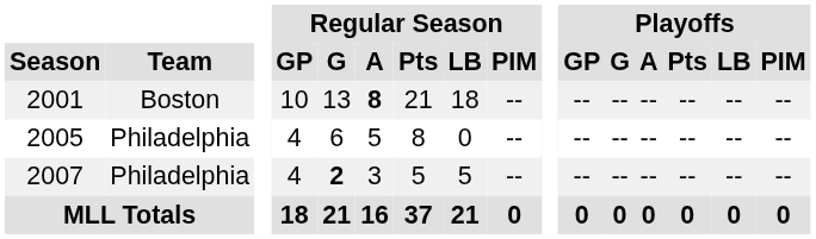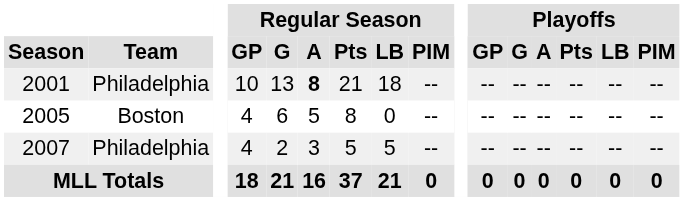 <table BORDER="0" CELLPADDING="3" CELLSPACING="0">
 <tr ALIGN="center" bgcolor="#e0e0e0">
 <th colspan="2" bgcolor="#ffffff"> </th>
 <th rowspan="99" bgcolor="#ffffff"> </th>
 <th colspan="6">Regular Season</th>
 <th rowspan="99" bgcolor="#ffffff"> </th>
 <th colspan="6">Playoffs</th>
 </tr>
 <tr ALIGN="center" bgcolor="#e0e0e0">
 <th>Season</th>
 <th>Team</th>
 <th>GP</th>
 <th>G</th>
 <th>A</th>
 <th>Pts</th>
 <th>LB</th>
 <th>PIM</th>
 <th>GP</th>
 <th>G</th>
 <th>A</th>
 <th>Pts</th>
 <th>LB</th>
 <th>PIM</th>
 </tr>
 <tr ALIGN="center" bgcolor="#f0f0f0">
 <td>2001</td>
-<td>Boston</td>
+<td>Philadelphia</td>
 <td>10</td>
 <td>13</td>
 <td><strong>8</strong></td>
 <td>21</td>
 <td>18</td>
 <td>--</td>
 <td>--</td>
 <td>--</td>
 <td>--</td>
 <td>--</td>
 <td>--</td>
 <td>--</td>
 </tr>
 <tr ALIGN="center">
 <td>2005</td>
-<td>Philadelphia</td>
+<td>Boston</td>
 <td>4</td>
 <td>6</td>
 <td>5</td>
 <td>8</td>
 <td>0</td>
 <td>--</td>
 <td>--</td>
 <td>--</td>
 <td>--</td>
 <td>--</td>
 <td>--</td>
 <td>--</td>
 </tr>
 <tr ALIGN="center" bgcolor="#f0f0f0">
 <td>2007</td>
 <td>Philadelphia</td>
 <td>4</td>
-<td><strong>2</strong></td>
+<td>2</td>
 <td>3</td>
 <td>5</td>
 <td>5</td>
 <td>--</td>
 <td>--</td>
 <td>--</td>
 <td>--</td>
 <td>--</td>
 <td>--</td>
 <td>--</td>
 </tr>
 <tr ALIGN="center" bgcolor="#e0e0e0">
 <th colspan="2">MLL Totals</th>
 <th>18</th>
 <th>21</th>
 <th>16</th>
 <th>37</th>
 <th>21</th>
 <th>0</th>
 <th>0</th>
 <th>0</th>
 <th>0</th>
 <th>0</th>
 <th>0</th>
 <th>0</th>
 </tr>
 </table>
